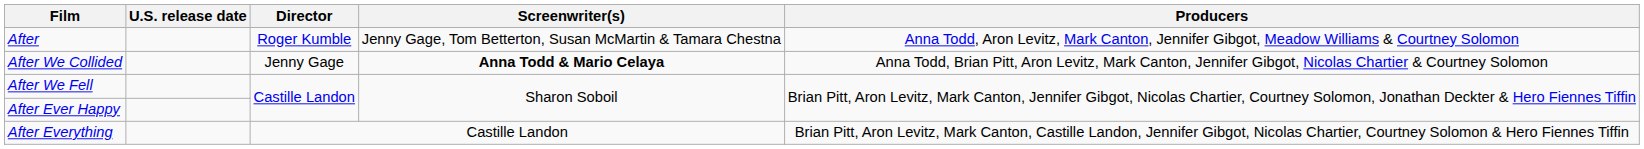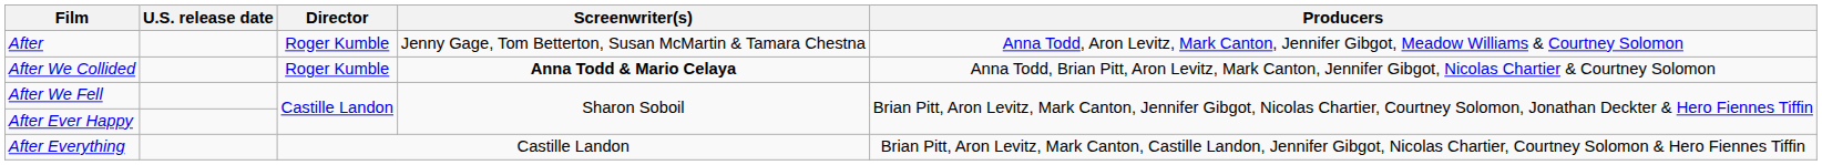 <table class="wikitable plainrowheaders" style="text-align:center">
 <tr>
 <th>Film</th>
 <th>U.S. release date</th>
 <th>Director</th>
 <th>Screenwriter(s)</th>
 <th>Producers</th>
 </tr>
 <tr>
 <td style="text-align:left"><em><a href='#'>After</a></em></td>
 <td style="text-align:left"></td>
 <td><a href='#'>Roger Kumble</a></td>
 <td>Jenny Gage, Tom Betterton, Susan McMartin & Tamara Chestna</td>
 <td><a href='#'>Anna Todd</a>, Aron Levitz, <a href='#'>Mark Canton</a>, Jennifer Gibgot, <a href='#'>Meadow Williams</a> & <a href='#'>Courtney Solomon</a></td>
 </tr>
 <tr>
 <td style="text-align:left"><em><a href='#'>After We Collided</a></em></td>
 <td style="text-align:left"></td>
-<td>Jenny Gage</td>
+<td><a href='#'>Roger Kumble</a></td>
 <td><strong>Anna Todd & Mario Celaya</strong></td>
 <td>Anna Todd, Brian Pitt, Aron Levitz, Mark Canton, Jennifer Gibgot, <a href='#'>Nicolas Chartier</a> & Courtney Solomon</td>
 </tr>
 <tr>
 <td style="text-align:left"><em><a href='#'>After We Fell</a></em></td>
 <td style="text-align:left"></td>
 <td rowspan="2"><a href='#'>Castille Landon</a></td>
 <td rowspan="2">Sharon Soboil</td>
 <td rowspan="2">Brian Pitt, Aron Levitz, Mark Canton, Jennifer Gibgot, Nicolas Chartier, Courtney Solomon, Jonathan Deckter & <a href='#'>Hero Fiennes Tiffin</a></td>
 </tr>
 <tr>
 <td style="text-align:left"><em><a href='#'>After Ever Happy</a></em></td>
 <td style="text-align:left"></td>
 </tr>
 <tr>
 <td style="text-align:left"><em><a href='#'>After Everything</a></em></td>
 <td style="text-align:left"></td>
 <td colspan="2">Castille Landon</td>
 <td>Brian Pitt, Aron Levitz, Mark Canton, Castille Landon, Jennifer Gibgot, Nicolas Chartier, Courtney Solomon & Hero Fiennes Tiffin</td>
 </tr>
 </table>
